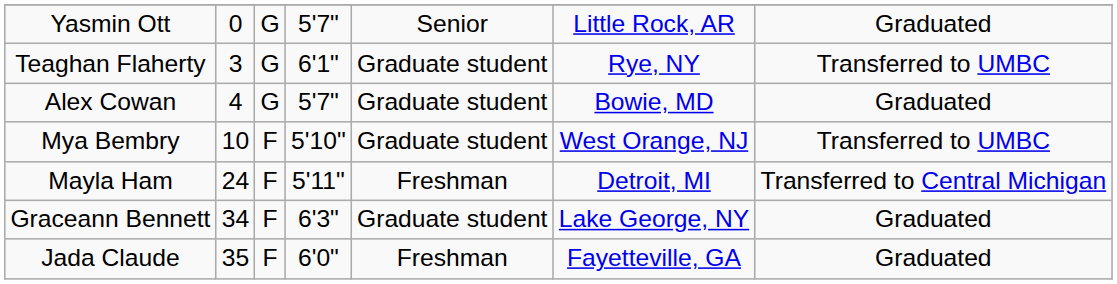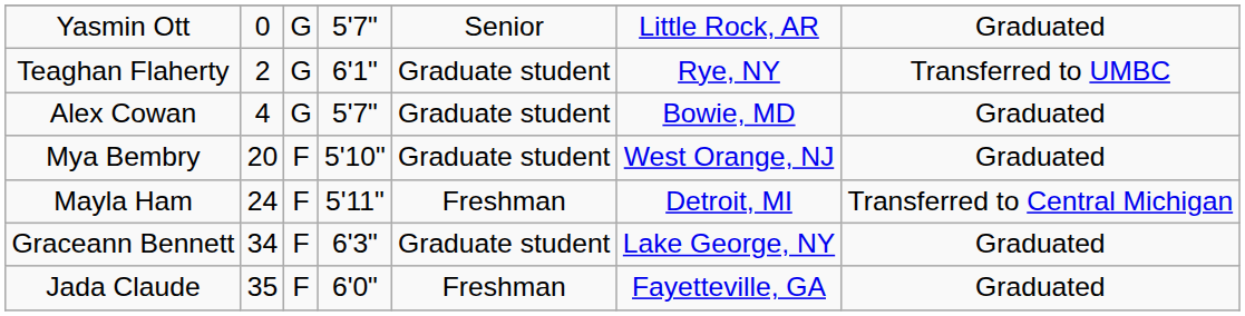 <table class="wikitable sortable" style="text-align: center">
 <tr align=center>
 </tr>
 <tr>
 <td>Yasmin Ott</td>
 <td>0</td>
 <td>G</td>
 <td>5'7"</td>
 <td>Senior</td>
 <td><a href='#'>Little Rock, AR</a></td>
 <td>Graduated</td>
 </tr>
 <tr>
 <td>Teaghan Flaherty</td>
-<td>3</td>
+<td>2</td>
 <td>G</td>
 <td>6'1"</td>
 <td>Graduate student</td>
 <td><a href='#'>Rye, NY</a></td>
 <td>Transferred to <a href='#'>UMBC</a></td>
 </tr>
 <tr>
 <td>Alex Cowan</td>
 <td>4</td>
 <td>G</td>
 <td>5'7"</td>
 <td>Graduate student</td>
 <td><a href='#'>Bowie, MD</a></td>
 <td>Graduated</td>
 </tr>
 <tr>
 <td>Mya Bembry</td>
-<td>10</td>
+<td>20</td>
 <td>F</td>
 <td>5'10"</td>
 <td>Graduate student</td>
 <td><a href='#'>West Orange, NJ</a></td>
-<td>Transferred to <a href='#'>UMBC</a></td>
+<td>Graduated</td>
 </tr>
 <tr>
 <td>Mayla Ham</td>
 <td>24</td>
 <td>F</td>
 <td>5'11"</td>
 <td>Freshman</td>
 <td><a href='#'>Detroit, MI</a></td>
 <td>Transferred to <a href='#'>Central Michigan</a></td>
 </tr>
 <tr>
 <td>Graceann Bennett</td>
 <td>34</td>
 <td>F</td>
 <td>6'3"</td>
 <td>Graduate student</td>
 <td><a href='#'>Lake George, NY</a></td>
 <td>Graduated</td>
 </tr>
 <tr>
 <td>Jada Claude</td>
 <td>35</td>
 <td>F</td>
 <td>6'0"</td>
 <td>Freshman</td>
 <td><a href='#'>Fayetteville, GA</a></td>
 <td>Graduated</td>
 </tr>
 </table>
